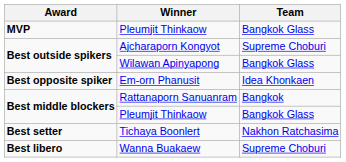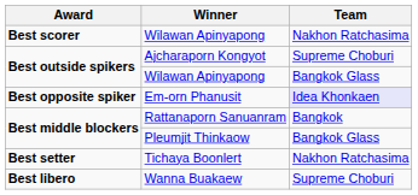 <table class=wikitable>
 <tr>
 <th>Award</th>
 <th>Winner</th>
 <th>Team</th>
 </tr>
 <tr>
-<td><strong>MVP</strong></td>
-<td> <a href='#'>Pleumjit Thinkaow</a></td>
-<td><a href='#'>Bangkok Glass</a></td>
+<td><strong>Best scorer</strong></td>
+<td> <a href='#'>Wilawan Apinyapong</a></td>
+<td><a href='#'>Nakhon Ratchasima</a></td>
 </tr>
 <tr>
 <td rowspan=2><strong>Best outside spikers</strong></td>
 <td> <a href='#'>Ajcharaporn Kongyot</a></td>
 <td><a href='#'>Supreme Choburi</a></td>
 </tr>
 <tr>
 <td> <a href='#'>Wilawan Apinyapong</a></td>
 <td><a href='#'>Bangkok Glass</a></td>
 </tr>
 <tr>
 <td><strong>Best opposite spiker</strong></td>
 <td> <a href='#'>Em-orn Phanusit</a></td>
-<td><a href='#'>Idea Khonkaen</a></td>
+<td style="background: lavender;"><a href='#'>Idea Khonkaen</a></td>
 </tr>
 <tr>
 <td rowspan=2><strong>Best middle blockers</strong></td>
 <td> <a href='#'>Rattanaporn Sanuanram</a></td>
 <td><a href='#'>Bangkok</a></td>
 </tr>
 <tr>
 <td> <a href='#'>Pleumjit Thinkaow</a></td>
 <td><a href='#'>Bangkok Glass</a></td>
 </tr>
 <tr>
 <td><strong>Best setter</strong></td>
 <td> <a href='#'>Tichaya Boonlert</a></td>
 <td><a href='#'>Nakhon Ratchasima</a></td>
 </tr>
 <tr>
 <td><strong>Best libero</strong></td>
 <td> <a href='#'>Wanna Buakaew</a></td>
 <td><a href='#'>Supreme Choburi</a></td>
 </tr>
 </table>
